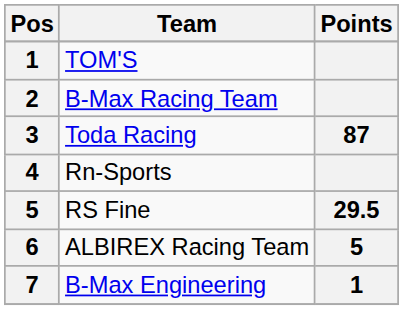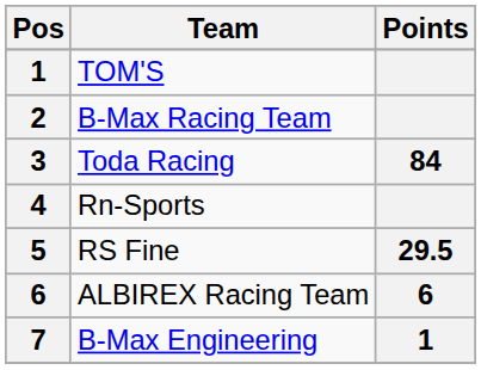 <table class="wikitable" style="font-size:85%; text-align:center">
 <tr>
 <th>Pos</th>
 <th>Team</th>
 <th>Points</th>
 </tr>
 <tr>
 </tr>
 <tr>
 <th>1</th>
 <td align="left"><a href='#'>TOM'S</a></td>
 <th></th>
 </tr>
 <tr>
 <th>2</th>
 <td align="left"><a href='#'>B-Max Racing Team</a></td>
 <th></th>
 </tr>
 <tr>
 <th>3</th>
 <td align="left"><a href='#'>Toda Racing</a></td>
-<th>87</th>
+<th>84</th>
 </tr>
 <tr>
 <th>4</th>
 <td align="left">Rn-Sports</td>
 <th></th>
 </tr>
 <tr>
 <th>5</th>
 <td align="left">RS Fine</td>
 <th>29.5</th>
 </tr>
 <tr>
 <th>6</th>
 <td align="left">ALBIREX Racing Team</td>
-<th>5</th>
+<th>6</th>
 </tr>
 <tr>
 <th>7</th>
 <td align="left"><a href='#'>B-Max Engineering</a></td>
 <th>1</th>
 </tr>
 <tr>
 </tr>
 </table>
